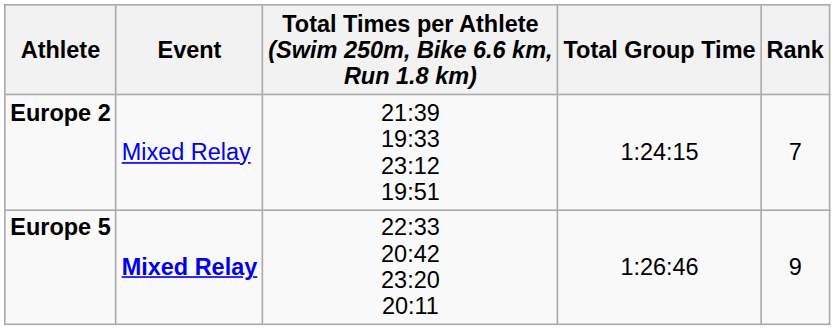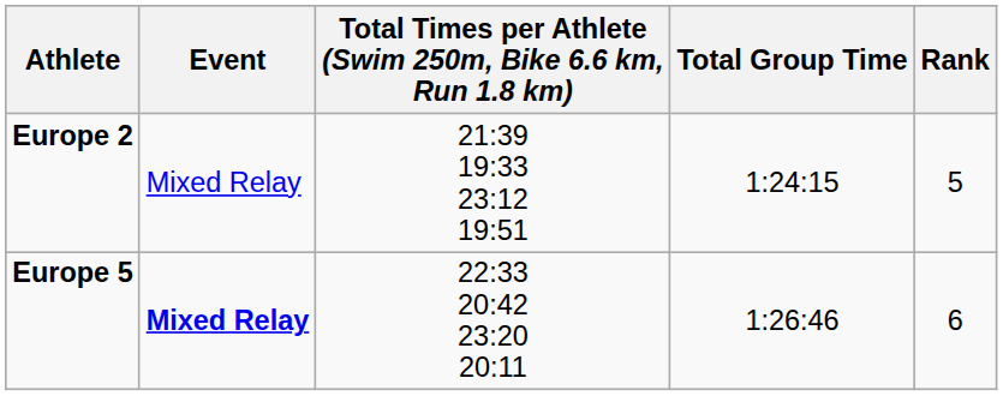 <table class="wikitable" style="font-size:90%;">
 <tr>
 <th>Athlete</th>
 <th>Event</th>
 <th>Total Times per Athlete<br><em>(Swim 250m, Bike 6.6 km,<br>Run 1.8 km)</em></th>
 <th>Total Group Time</th>
 <th>Rank</th>
 </tr>
 <tr align=center>
 <td align=left><strong>Europe 2</strong><br><br><br><br></td>
 <td align=left><a href='#'>Mixed Relay</a></td>
 <td>21:39<br>19:33<br>23:12<br>19:51</td>
 <td>1:24:15</td>
-<td>7</td>
+<td>5</td>
 </tr>
 <tr align=center>
 <td align=left><strong>Europe 5</strong><br><br><br><br></td>
 <td align=left><strong><a href='#'>Mixed Relay</a></strong></td>
 <td>22:33<br>20:42<br>23:20<br>20:11</td>
 <td>1:26:46</td>
-<td>9</td>
+<td>6</td>
 </tr>
 </table>
